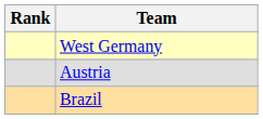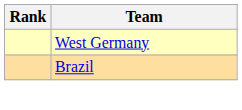 <table class="wikitable">
 <tr>
 <th width=40>Rank</th>
 <th width=180>Team</th>
 </tr>
 <tr bgcolor=#ffffbf>
 <td align=center></td>
 <td align="left"> <a href='#'>West Germany</a></td>
 </tr>
-<tr bgcolor=#dfdfdf>
-<td align=center></td>
-<td align="left"> <a href='#'>Austria</a></td>
-</tr>
 <tr bgcolor=#ffdf9f>
 <td align=center></td>
 <td align="left"> <a href='#'>Brazil</a></td>
 </tr>
 </table>
